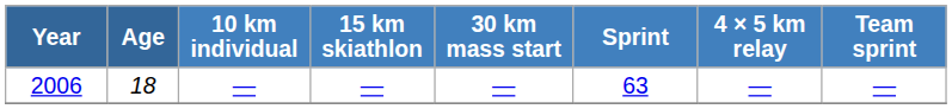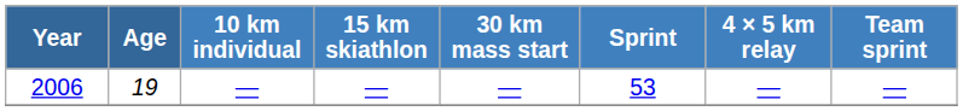 <table class="wikitable" style="font-size:95%; text-align:center; border:grey solid 1px; border-collapse:collapse; background:#ffffff;">
 <tr>
 <th style="background-color:#369; color:white; width:60px;"> Year </th>
 <th style="background-color:#369; color:white; width:40px;"> Age </th>
 <th style="background-color:#4180be; color:white; width:75px;"> 10 km <br> individual </th>
 <th style="background-color:#4180be; color:white; width:75px;"> 15 km <br> skiathlon </th>
 <th style="background-color:#4180be; color:white; width:75px;"> 30 km <br> mass start </th>
 <th style="background-color:#4180be; color:white; width:75px;"> Sprint </th>
 <th style="background-color:#4180be; color:white; width:75px;"> 4 × 5 km <br> relay </th>
 <th style="background-color:#4180be; color:white; width:75px;"> Team <br> sprint </th>
 </tr>
 <tr>
 <td><a href='#'>2006</a></td>
-<td><em>18</em></td>
+<td><em>19</em></td>
 <td><a href='#'>—</a></td>
 <td><a href='#'>—</a></td>
 <td><a href='#'>—</a></td>
-<td><a href='#'>63</a></td>
+<td><a href='#'>53</a></td>
 <td><a href='#'>—</a></td>
 <td><a href='#'>—</a></td>
 </tr>
 <tr>
 </tr>
 </table>
